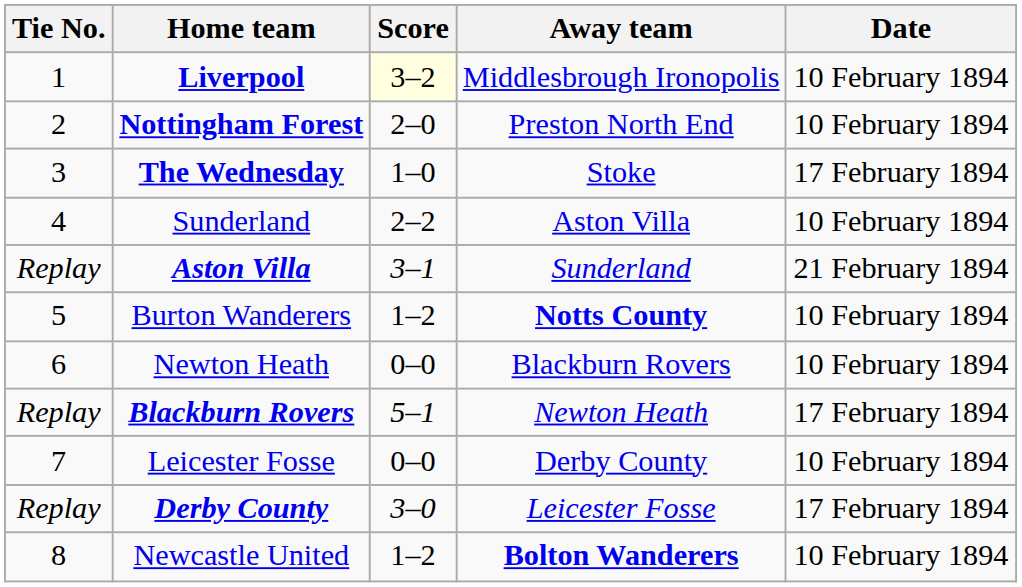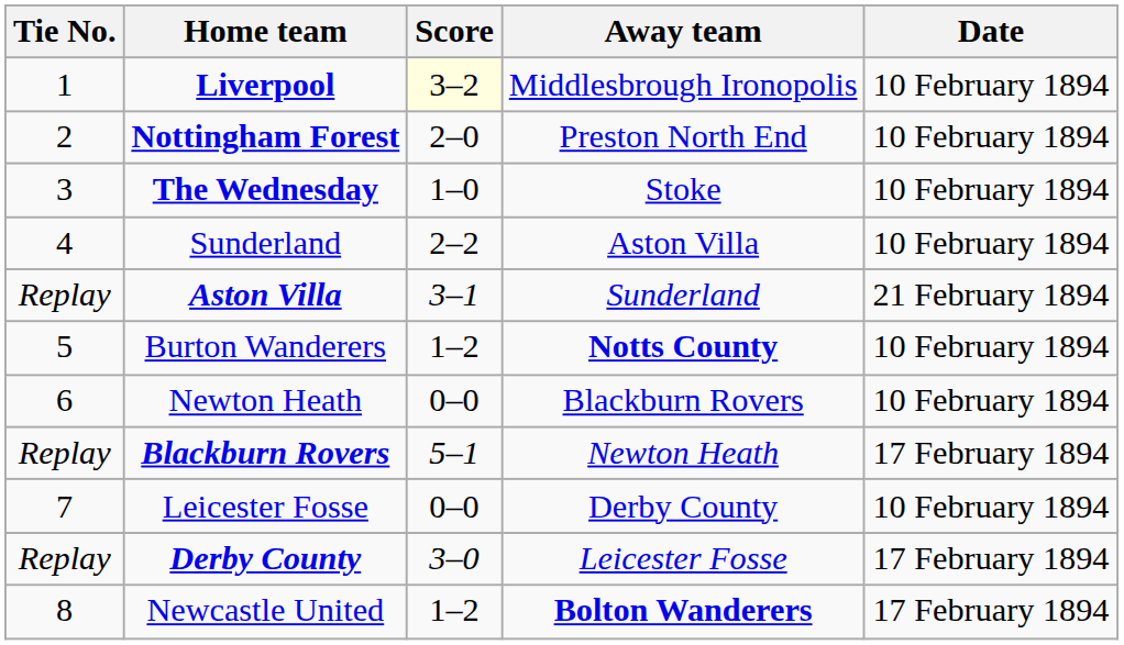 <table class="wikitable" style="text-align: center">
 <tr>
 <th>Tie No.</th>
 <th>Home team</th>
 <th>Score</th>
 <th>Away team</th>
 <th>Date</th>
 </tr>
 <tr>
 <td>1</td>
 <td><strong><a href='#'>Liverpool</a></strong></td>
 <td style="background: lightyellow;">3–2</td>
 <td><a href='#'>Middlesbrough Ironopolis</a></td>
 <td>10 February 1894</td>
 </tr>
 <tr>
 <td>2</td>
 <td><strong><a href='#'>Nottingham Forest</a></strong></td>
 <td>2–0</td>
 <td><a href='#'>Preston North End</a></td>
 <td>10 February 1894</td>
 </tr>
 <tr>
 <td>3</td>
 <td><strong><a href='#'>The Wednesday</a></strong></td>
 <td>1–0</td>
 <td><a href='#'>Stoke</a></td>
-<td>17 February 1894</td>
+<td>10 February 1894</td>
 </tr>
 <tr>
 <td>4</td>
 <td><a href='#'>Sunderland</a></td>
 <td>2–2</td>
 <td><a href='#'>Aston Villa</a></td>
 <td>10 February 1894</td>
 </tr>
 <tr>
 <td><em>Replay</em></td>
 <td><strong><em><a href='#'>Aston Villa</a></em></strong></td>
 <td><em>3–1</em></td>
 <td><em><a href='#'>Sunderland</a></em></td>
 <td>21 February 1894</td>
 </tr>
 <tr>
 <td>5</td>
 <td><a href='#'>Burton Wanderers</a></td>
 <td>1–2</td>
 <td><strong><a href='#'>Notts County</a></strong></td>
 <td>10 February 1894</td>
 </tr>
 <tr>
 <td>6</td>
 <td><a href='#'>Newton Heath</a></td>
 <td>0–0</td>
 <td><a href='#'>Blackburn Rovers</a></td>
 <td>10 February 1894</td>
 </tr>
 <tr>
 <td><em>Replay</em></td>
 <td><strong><em><a href='#'>Blackburn Rovers</a></em></strong></td>
 <td><em>5–1</em></td>
 <td><em><a href='#'>Newton Heath</a></em></td>
 <td>17 February 1894</td>
 </tr>
 <tr>
 <td>7</td>
 <td><a href='#'>Leicester Fosse</a></td>
 <td>0–0</td>
 <td><a href='#'>Derby County</a></td>
 <td>10 February 1894</td>
 </tr>
 <tr>
 <td><em>Replay</em></td>
 <td><strong><em><a href='#'>Derby County</a></em></strong></td>
 <td><em>3–0</em></td>
 <td><em><a href='#'>Leicester Fosse</a></em></td>
 <td>17 February 1894</td>
 </tr>
 <tr>
 <td>8</td>
 <td><a href='#'>Newcastle United</a></td>
 <td>1–2</td>
 <td><strong><a href='#'>Bolton Wanderers</a></strong></td>
-<td>10 February 1894</td>
+<td>17 February 1894</td>
 </tr>
 </table>
